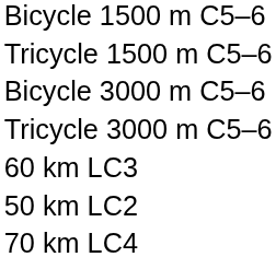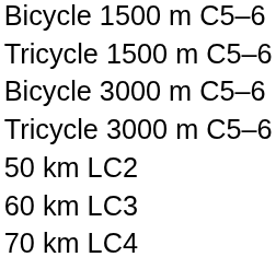 <table>
 <tr>
 <td>Bicycle 1500 m C5–6<br></td>
 <td></td>
 <td></td>
 <td></td>
 </tr>
 <tr>
 <td>Tricycle 1500 m C5–6<br></td>
 <td></td>
 <td></td>
 <td></td>
 </tr>
 <tr>
 <td>Bicycle 3000 m C5–6<br></td>
 <td></td>
 <td></td>
 <td></td>
 </tr>
 <tr>
 <td>Tricycle 3000 m C5–6<br></td>
 <td></td>
 <td></td>
 <td></td>
 </tr>
 <tr>
-<td>60 km LC3<br></td>
+<td>50 km LC2<br></td>
 <td></td>
 <td></td>
 <td></td>
 </tr>
 <tr>
-<td>50 km LC2<br></td>
+<td>60 km LC3<br></td>
 <td></td>
 <td></td>
 <td></td>
 </tr>
 <tr>
 <td>70 km LC4<br></td>
 <td></td>
 <td></td>
 <td></td>
 </tr>
 </table>
